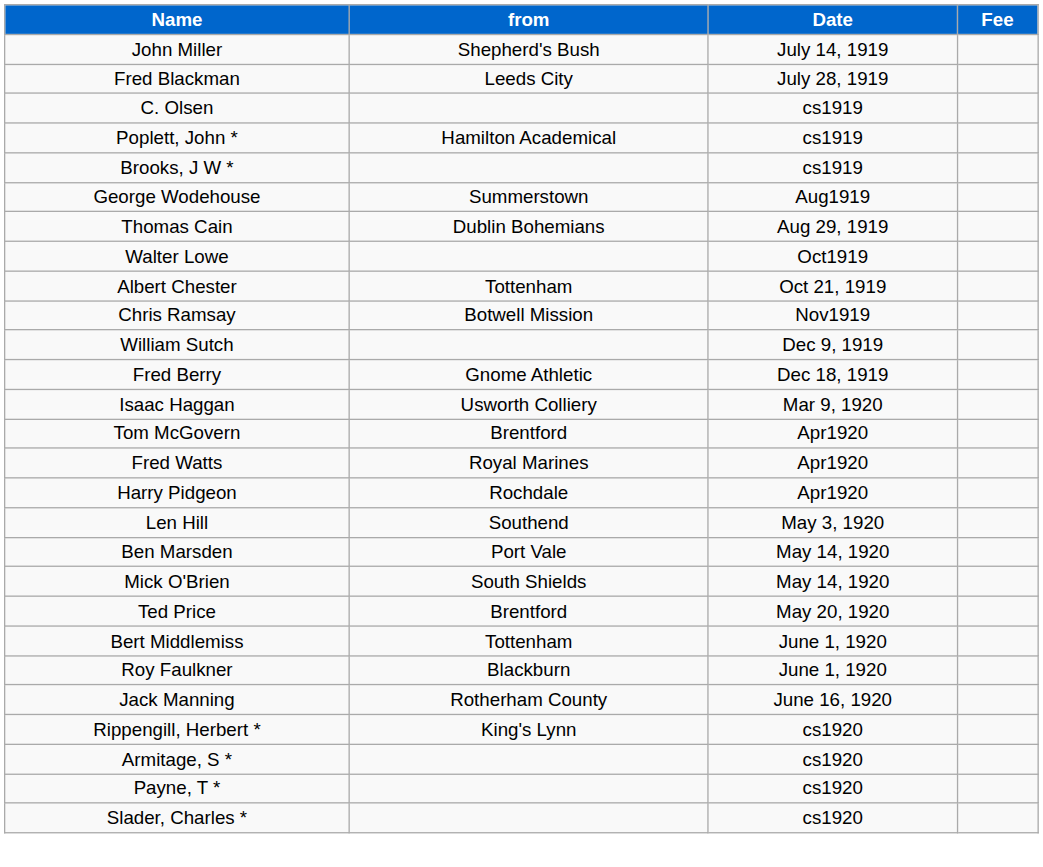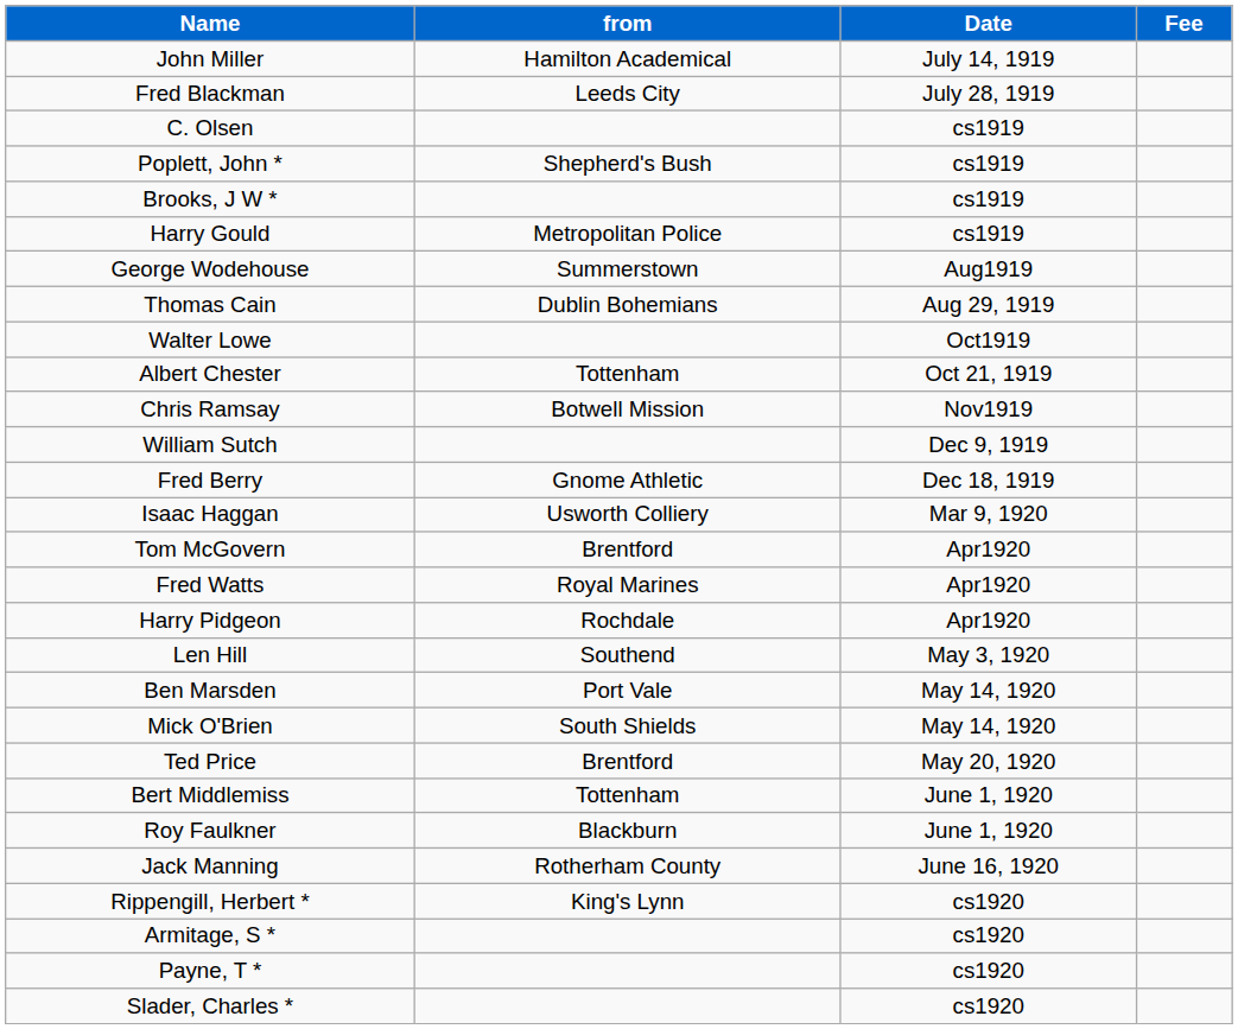 <table class="wikitable" style="text-align:center; font-size:90%; width:90%;">
 <tr>
 <th style="background:#0066CC; color:#FFFFFF; text-align:center;"><strong>Name</strong></th>
 <th style="background:#0066CC; color:#FFFFFF; text-align:center;">from</th>
 <th style="background:#0066CC; color:#FFFFFF; text-align:center;">Date</th>
 <th style="background:#0066CC; color:#FFFFFF; text-align:center;">Fee</th>
 </tr>
 <tr>
 <td>John Miller</td>
-<td>Shepherd's Bush</td>
+<td>Hamilton Academical</td>
 <td>July 14, 1919</td>
 <td></td>
 </tr>
 <tr>
 <td>Fred Blackman</td>
 <td>Leeds City</td>
 <td>July 28, 1919</td>
 <td></td>
 </tr>
 <tr>
 <td>C. Olsen</td>
 <td></td>
 <td>cs1919</td>
 <td></td>
 </tr>
 <tr>
 <td>Poplett, John *</td>
-<td>Hamilton Academical</td>
+<td>Shepherd's Bush</td>
 <td>cs1919</td>
 <td></td>
 </tr>
 <tr>
 <td>Brooks, J W *</td>
 <td></td>
+<td>cs1919</td>
+<td></td>
+</tr>
+<tr>
+<td>Harry Gould</td>
+<td>Metropolitan Police</td>
 <td>cs1919</td>
 <td></td>
 </tr>
 <tr>
 <td>George Wodehouse</td>
 <td>Summerstown</td>
 <td>Aug1919</td>
 <td></td>
 </tr>
 <tr>
 <td>Thomas Cain</td>
 <td>Dublin Bohemians</td>
 <td>Aug 29, 1919</td>
 <td></td>
 </tr>
 <tr>
 <td>Walter Lowe</td>
 <td></td>
 <td>Oct1919</td>
 <td></td>
 </tr>
 <tr>
 <td>Albert Chester</td>
 <td>Tottenham</td>
 <td>Oct 21, 1919</td>
 <td></td>
 </tr>
 <tr>
 <td>Chris Ramsay</td>
 <td>Botwell Mission</td>
 <td>Nov1919</td>
 <td></td>
 </tr>
 <tr>
 <td>William Sutch</td>
 <td></td>
 <td>Dec 9, 1919</td>
 <td></td>
 </tr>
 <tr>
 <td>Fred Berry</td>
 <td>Gnome Athletic</td>
 <td>Dec 18, 1919</td>
 <td></td>
 </tr>
 <tr>
 <td>Isaac Haggan</td>
 <td>Usworth Colliery</td>
 <td>Mar 9, 1920</td>
 <td></td>
 </tr>
 <tr>
 <td>Tom McGovern</td>
 <td>Brentford</td>
 <td>Apr1920</td>
 <td></td>
 </tr>
 <tr>
 <td>Fred Watts</td>
 <td>Royal Marines</td>
 <td>Apr1920</td>
 <td></td>
 </tr>
 <tr>
 <td>Harry Pidgeon</td>
 <td>Rochdale</td>
 <td>Apr1920</td>
 <td></td>
 </tr>
 <tr>
 <td>Len Hill</td>
 <td>Southend</td>
 <td>May 3, 1920</td>
 <td></td>
 </tr>
 <tr>
 <td>Ben Marsden</td>
 <td>Port Vale</td>
 <td>May 14, 1920</td>
 <td></td>
 </tr>
 <tr>
 <td>Mick O'Brien</td>
 <td>South Shields</td>
 <td>May 14, 1920</td>
 <td></td>
 </tr>
 <tr>
 <td>Ted Price</td>
 <td>Brentford</td>
 <td>May 20, 1920</td>
 <td></td>
 </tr>
 <tr>
 <td>Bert Middlemiss</td>
 <td>Tottenham</td>
 <td>June 1, 1920</td>
 <td></td>
 </tr>
 <tr>
 <td>Roy Faulkner</td>
 <td>Blackburn</td>
 <td>June 1, 1920</td>
 <td></td>
 </tr>
 <tr>
 <td>Jack Manning</td>
 <td>Rotherham County</td>
 <td>June 16, 1920</td>
 <td></td>
 </tr>
 <tr>
 <td>Rippengill, Herbert *</td>
 <td>King's Lynn</td>
 <td>cs1920</td>
 <td></td>
 </tr>
 <tr>
 <td>Armitage, S *</td>
 <td></td>
 <td>cs1920</td>
 <td></td>
 </tr>
 <tr>
 <td>Payne, T *</td>
 <td></td>
 <td>cs1920</td>
 <td></td>
 </tr>
 <tr>
 <td>Slader, Charles *</td>
 <td></td>
 <td>cs1920</td>
 <td></td>
 </tr>
 </table>
